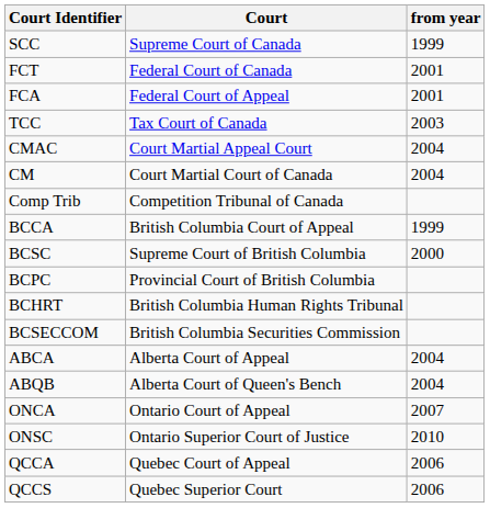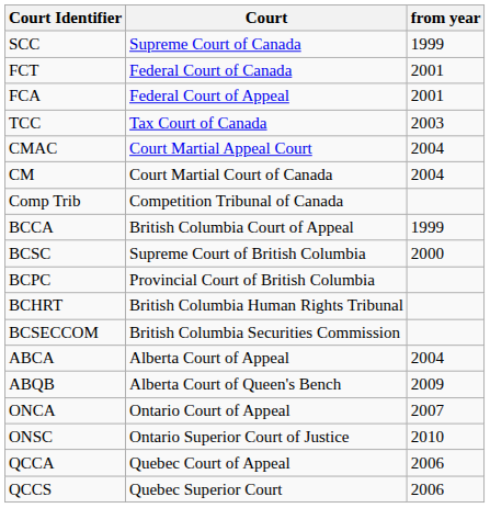 <table class="wikitable">
 <tr>
 <th>Court Identifier</th>
 <th>Court</th>
 <th>from year</th>
 </tr>
 <tr valign="top">
 <td>SCC</td>
 <td><a href='#'>Supreme Court of Canada</a></td>
 <td>1999</td>
 </tr>
 <tr valign="top">
 <td>FCT</td>
 <td><a href='#'>Federal Court of Canada</a></td>
 <td>2001</td>
 </tr>
 <tr valign="top">
 <td>FCA</td>
 <td><a href='#'>Federal Court of Appeal</a></td>
 <td>2001</td>
 </tr>
 <tr valign="top">
 <td>TCC</td>
 <td><a href='#'>Tax Court of Canada</a></td>
 <td>2003</td>
 </tr>
 <tr valign="top">
 <td>CMAC</td>
 <td><a href='#'>Court Martial Appeal Court</a></td>
 <td>2004</td>
 </tr>
 <tr valign="top">
 <td>CM</td>
 <td>Court Martial Court of Canada</td>
 <td>2004</td>
 </tr>
 <tr valign="top">
 <td>Comp Trib</td>
 <td>Competition Tribunal of Canada</td>
 <td></td>
 </tr>
 <tr valign="top">
 <td>BCCA</td>
 <td>British Columbia Court of Appeal</td>
 <td>1999</td>
 </tr>
 <tr valign="top">
 <td>BCSC</td>
 <td>Supreme Court of British Columbia</td>
 <td>2000</td>
 </tr>
 <tr valign="top">
 <td>BCPC</td>
 <td>Provincial Court of British Columbia</td>
 <td></td>
 </tr>
 <tr valign="top">
 <td>BCHRT</td>
 <td>British Columbia Human Rights Tribunal</td>
 <td></td>
 </tr>
 <tr valign="top">
 <td>BCSECCOM</td>
 <td>British Columbia Securities Commission</td>
 <td></td>
 </tr>
 <tr valign="top">
 <td>ABCA</td>
 <td>Alberta Court of Appeal</td>
 <td>2004</td>
 </tr>
 <tr valign="top">
 <td>ABQB</td>
 <td>Alberta Court of Queen's Bench</td>
-<td>2004</td>
+<td>2009</td>
 </tr>
 <tr valign="top">
 <td>ONCA</td>
 <td>Ontario Court of Appeal</td>
 <td>2007</td>
 </tr>
 <tr valign="top">
 <td>ONSC</td>
 <td>Ontario Superior Court of Justice</td>
 <td>2010</td>
 </tr>
 <tr valign="top">
 <td>QCCA</td>
 <td>Quebec Court of Appeal</td>
 <td>2006</td>
 </tr>
 <tr valign="top">
 <td>QCCS</td>
 <td>Quebec Superior Court</td>
 <td>2006</td>
 </tr>
 </table>
